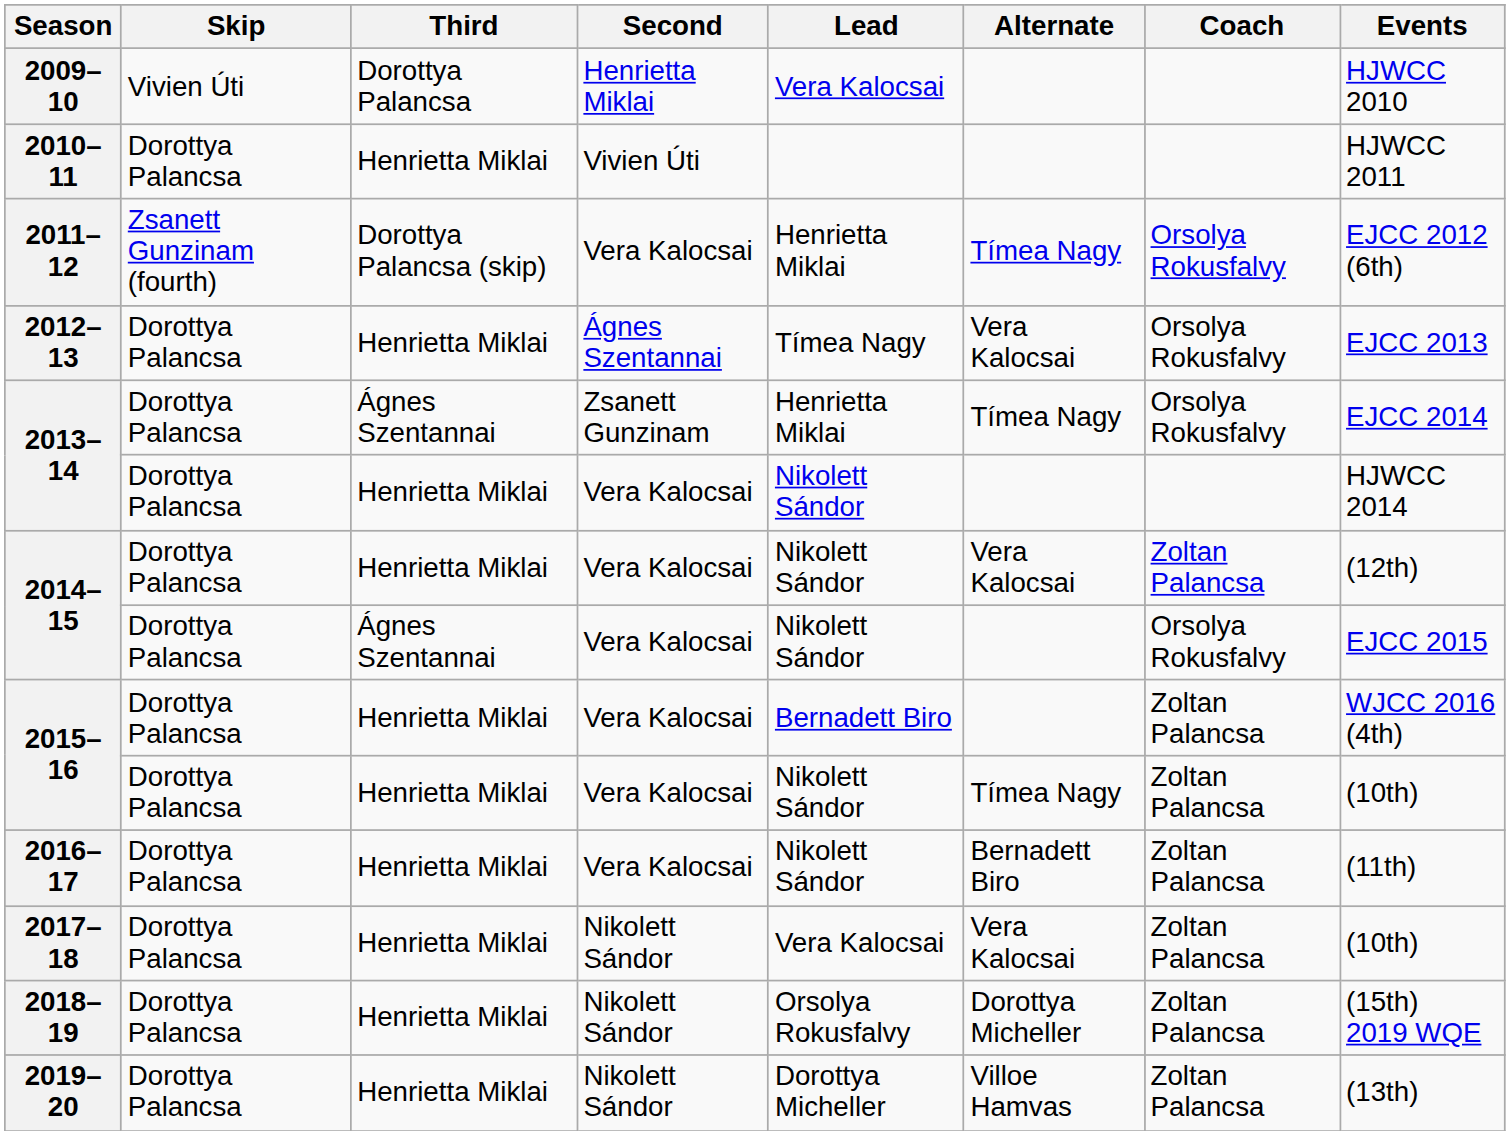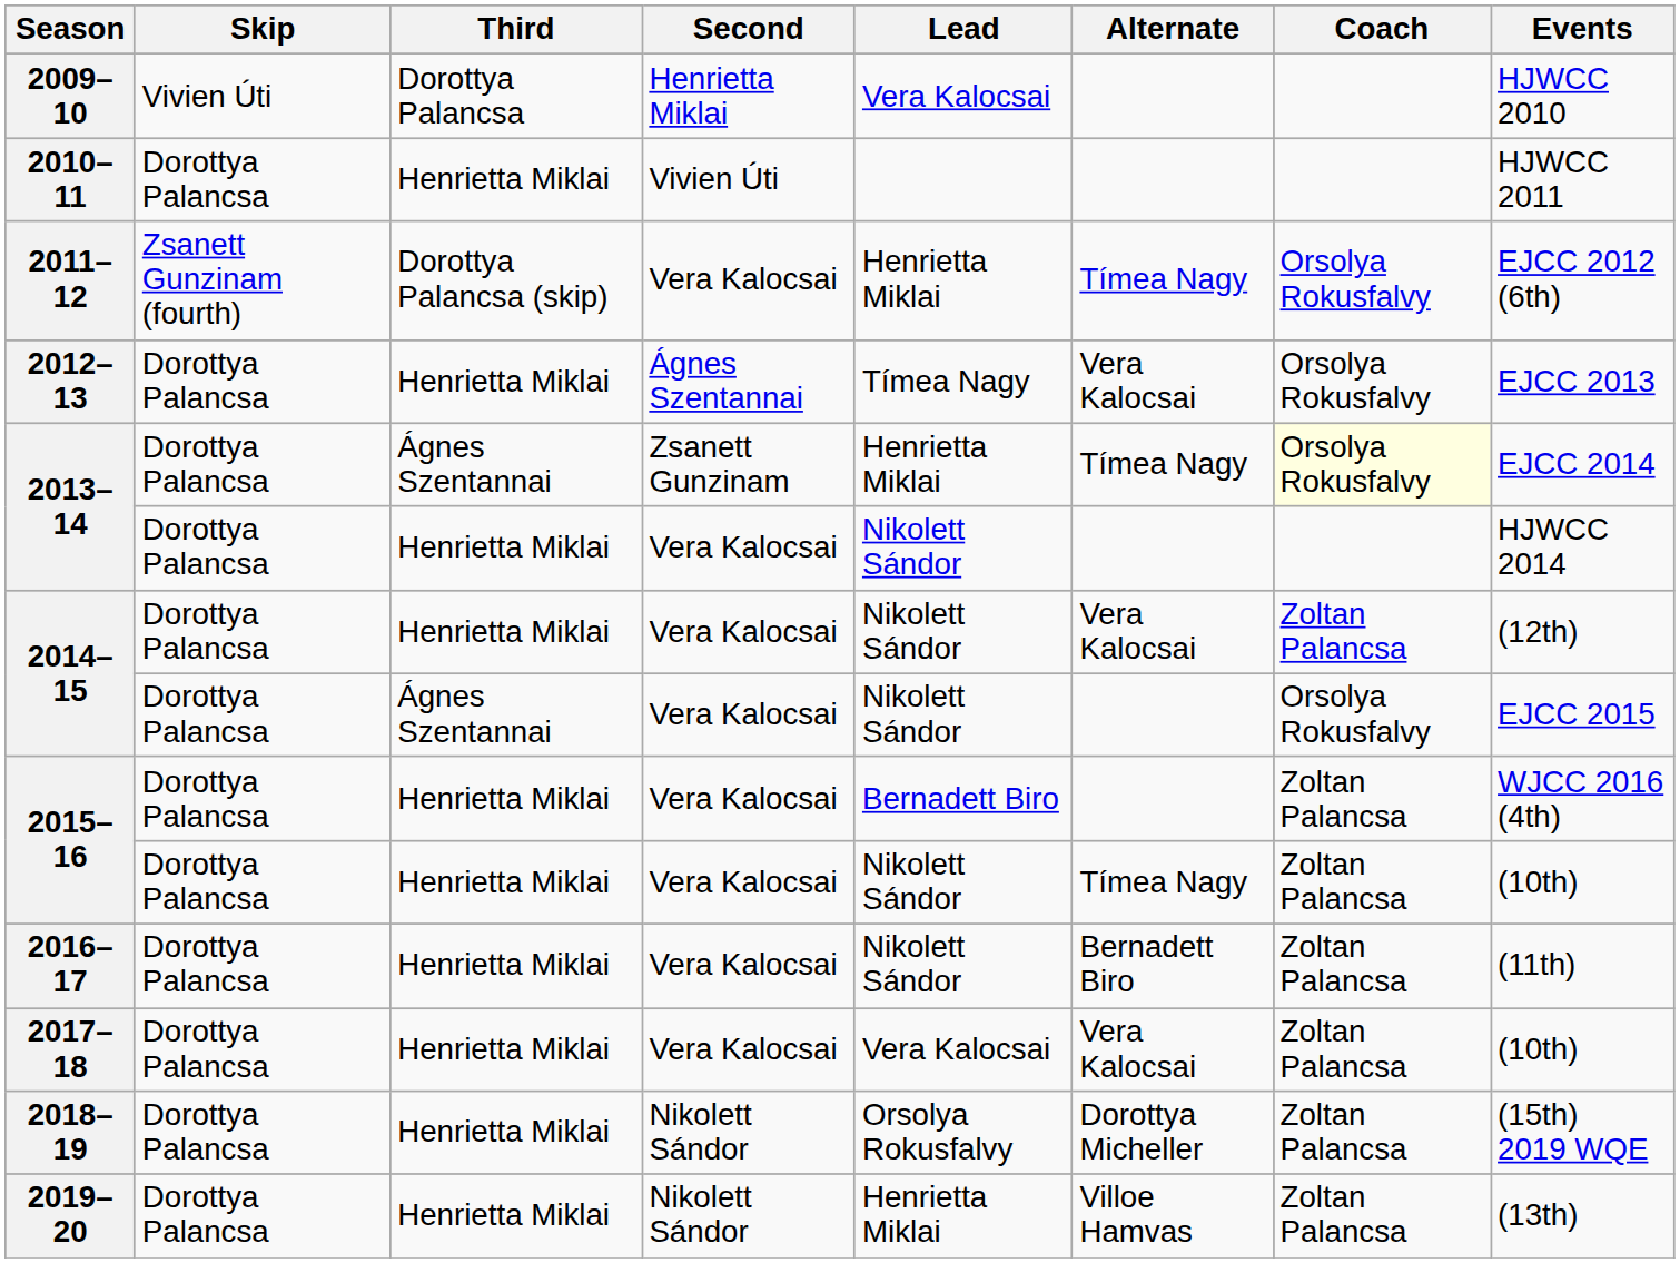 <table class="wikitable">
 <tr>
 <th scope="col" width=60>Season</th>
 <th scope="col">Skip</th>
 <th scope="col">Third</th>
 <th scope="col">Second</th>
 <th scope="col">Lead</th>
 <th scope="col">Alternate</th>
 <th scope="col">Coach</th>
 <th scope="col">Events</th>
 </tr>
 <tr>
 <th scope="row">2009–10</th>
 <td>Vivien Úti</td>
 <td>Dorottya Palancsa</td>
 <td><a href='#'>Henrietta Miklai</a></td>
 <td><a href='#'>Vera Kalocsai</a></td>
 <td></td>
 <td></td>
 <td><a href='#'>HJWCC</a> 2010 </td>
 </tr>
 <tr>
 <th scope="row">2010–11</th>
 <td>Dorottya Palancsa</td>
 <td>Henrietta Miklai</td>
 <td>Vivien Úti</td>
 <td></td>
 <td></td>
 <td></td>
 <td>HJWCC 2011 </td>
 </tr>
 <tr>
 <th scope="row">2011–12</th>
 <td><a href='#'>Zsanett Gunzinam</a> (fourth)</td>
 <td>Dorottya Palancsa (skip)</td>
 <td>Vera Kalocsai</td>
 <td>Henrietta Miklai</td>
 <td><a href='#'>Tímea Nagy</a></td>
 <td><a href='#'>Orsolya Rokusfalvy</a></td>
 <td><a href='#'>EJCC 2012</a> (6th)</td>
 </tr>
 <tr>
 <th scope="row">2012–13</th>
 <td>Dorottya Palancsa</td>
 <td>Henrietta Miklai</td>
 <td><a href='#'>Ágnes Szentannai</a></td>
 <td>Tímea Nagy</td>
 <td>Vera Kalocsai</td>
 <td>Orsolya Rokusfalvy</td>
 <td><a href='#'>EJCC 2013</a> </td>
 </tr>
 <tr>
 <th scope="row" rowspan=2>2013–14</th>
 <td>Dorottya Palancsa</td>
 <td>Ágnes Szentannai</td>
 <td>Zsanett Gunzinam</td>
 <td>Henrietta Miklai</td>
 <td>Tímea Nagy</td>
-<td>Orsolya Rokusfalvy</td>
+<td style="background: lightyellow;">Orsolya Rokusfalvy</td>
 <td><a href='#'>EJCC 2014</a> </td>
 </tr>
 <tr>
 <td>Dorottya Palancsa</td>
 <td>Henrietta Miklai</td>
 <td>Vera Kalocsai</td>
 <td><a href='#'>Nikolett Sándor</a></td>
 <td></td>
 <td></td>
 <td>HJWCC 2014 </td>
 </tr>
 <tr>
 <th scope="row" rowspan=2>2014–15</th>
 <td>Dorottya Palancsa</td>
 <td>Henrietta Miklai</td>
 <td>Vera Kalocsai</td>
 <td>Nikolett Sándor</td>
 <td>Vera Kalocsai</td>
 <td><a href='#'>Zoltan Palancsa</a></td>
 <td> (12th)</td>
 </tr>
 <tr>
 <td>Dorottya Palancsa</td>
 <td>Ágnes Szentannai</td>
 <td>Vera Kalocsai</td>
 <td>Nikolett Sándor</td>
 <td></td>
 <td>Orsolya Rokusfalvy</td>
 <td><a href='#'>EJCC 2015</a> </td>
 </tr>
 <tr>
 <th scope="row" rowspan=2>2015–16</th>
 <td>Dorottya Palancsa</td>
 <td>Henrietta Miklai</td>
 <td>Vera Kalocsai</td>
 <td><a href='#'>Bernadett Biro</a></td>
 <td></td>
 <td>Zoltan Palancsa</td>
 <td><a href='#'>WJCC 2016</a> (4th)</td>
 </tr>
 <tr>
 <td>Dorottya Palancsa</td>
 <td>Henrietta Miklai</td>
 <td>Vera Kalocsai</td>
 <td>Nikolett Sándor</td>
 <td>Tímea Nagy</td>
 <td>Zoltan Palancsa</td>
 <td> (10th)</td>
 </tr>
 <tr>
 <th scope="row">2016–17</th>
 <td>Dorottya Palancsa</td>
 <td>Henrietta Miklai</td>
 <td>Vera Kalocsai</td>
 <td>Nikolett Sándor</td>
 <td>Bernadett Biro</td>
 <td>Zoltan Palancsa</td>
 <td> (11th)</td>
 </tr>
 <tr>
 <th scope="row">2017–18</th>
 <td>Dorottya Palancsa</td>
 <td>Henrietta Miklai</td>
-<td>Nikolett Sándor</td>
+<td>Vera Kalocsai</td>
 <td>Vera Kalocsai</td>
 <td>Vera Kalocsai</td>
 <td>Zoltan Palancsa</td>
 <td> (10th)</td>
 </tr>
 <tr>
 <th scope="row">2018–19</th>
 <td>Dorottya Palancsa</td>
 <td>Henrietta Miklai</td>
 <td>Nikolett Sándor</td>
 <td>Orsolya Rokusfalvy</td>
 <td>Dorottya Micheller</td>
 <td>Zoltan Palancsa</td>
 <td> (15th)<br><a href='#'>2019 WQE</a> </td>
 </tr>
 <tr>
 <th scope="row">2019–20</th>
 <td>Dorottya Palancsa</td>
 <td>Henrietta Miklai</td>
 <td>Nikolett Sándor</td>
-<td>Dorottya Micheller</td>
+<td>Henrietta Miklai</td>
 <td>Villoe Hamvas</td>
 <td>Zoltan Palancsa</td>
 <td> (13th)</td>
 </tr>
 </table>
